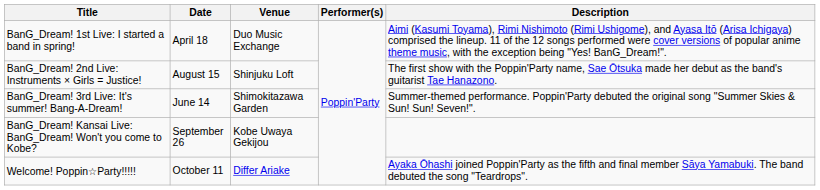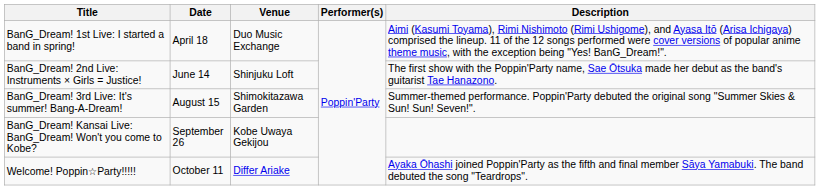 <table class="wikitable" text-align: center>
 <tr>
 <th>Title</th>
 <th>Date</th>
 <th>Venue</th>
 <th>Performer(s)</th>
 <th>Description</th>
 </tr>
 <tr>
 <td>BanG_Dream! 1st Live: I started a band in spring!</td>
 <td>April 18</td>
 <td>Duo Music Exchange</td>
 <td rowspan=5><a href='#'>Poppin'Party</a></td>
 <td><a href='#'>Aimi</a> (<a href='#'>Kasumi Toyama</a>), <a href='#'>Rimi Nishimoto</a> (<a href='#'>Rimi Ushigome</a>), and <a href='#'>Ayasa Itō</a> (<a href='#'>Arisa Ichigaya</a>) comprised the lineup. 11 of the 12 songs performed were <a href='#'>cover versions</a> of popular anime <a href='#'>theme music</a>, with the exception being "Yes! BanG_Dream!".</td>
 </tr>
 <tr>
 <td>BanG_Dream! 2nd Live: Instruments × Girls = Justice!</td>
-<td>August 15</td>
+<td>June 14</td>
 <td>Shinjuku Loft</td>
 <td>The first show with the Poppin'Party name, <a href='#'>Sae Ōtsuka</a> made her debut as the band's guitarist <a href='#'>Tae Hanazono</a>.</td>
 </tr>
 <tr>
 <td>BanG_Dream! 3rd Live: It's summer! Bang-A-Dream!</td>
-<td>June 14</td>
+<td>August 15</td>
 <td>Shimokitazawa Garden</td>
 <td>Summer-themed performance. Poppin'Party debuted the original song "Summer Skies & Sun! Sun! Seven!".</td>
 </tr>
 <tr>
 <td>BanG_Dream! Kansai Live: BanG_Dream! Won't you come to Kobe?</td>
 <td>September 26</td>
 <td>Kobe Uwaya Gekijou</td>
 <td></td>
 </tr>
 <tr>
 <td>Welcome! Poppin☆Party!!!!!</td>
 <td>October 11</td>
 <td><a href='#'>Differ Ariake</a></td>
 <td><a href='#'>Ayaka Ōhashi</a> joined Poppin'Party as the fifth and final member <a href='#'>Sāya Yamabuki</a>. The band debuted the song "Teardrops".</td>
 </tr>
 </table>
